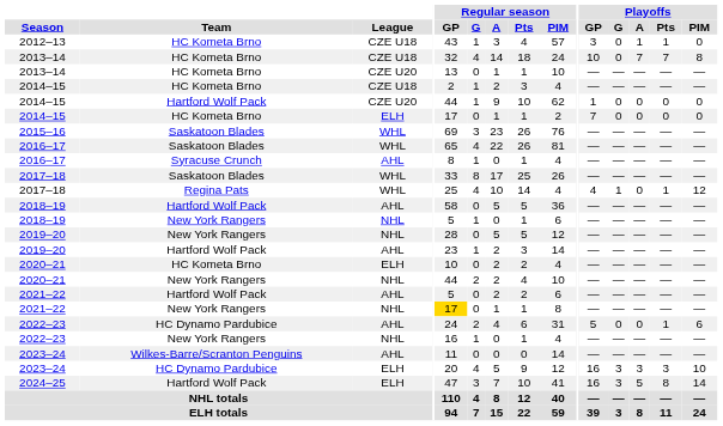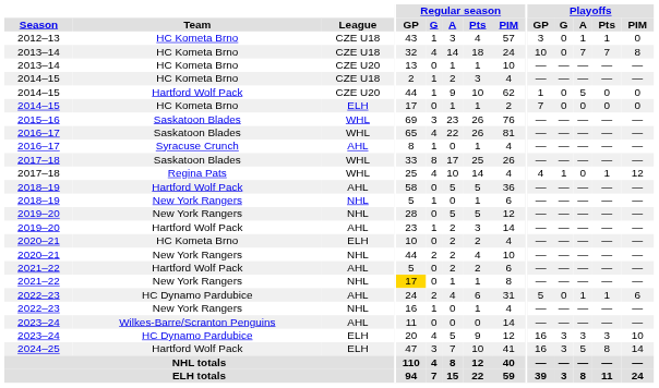 <table border="0" cellpadding="1" cellspacing="0" style="text-align:center; width:60em">
 <tr bgcolor="#e0e0e0">
 <th colspan="3" bgcolor="#ffffff"></th>
 <th rowspan="99" bgcolor="#ffffff"></th>
 <th colspan="5"><a href='#'>Regular season</a></th>
 <th rowspan="99" bgcolor="#ffffff"></th>
 <th colspan="5"><a href='#'>Playoffs</a></th>
 </tr>
 <tr bgcolor="#e0e0e0">
 <th><a href='#'>Season</a></th>
 <th>Team</th>
 <th>League</th>
 <th>GP</th>
 <th><a href='#'>G</a></th>
 <th><a href='#'>A</a></th>
 <th><a href='#'>Pts</a></th>
 <th><a href='#'>PIM</a></th>
 <th>GP</th>
 <th>G</th>
 <th>A</th>
 <th>Pts</th>
 <th>PIM</th>
 </tr>
 <tr>
 <td>2012–13</td>
 <td><a href='#'>HC Kometa Brno</a></td>
 <td>CZE U18</td>
 <td>43</td>
 <td>1</td>
 <td>3</td>
 <td>4</td>
 <td>57</td>
 <td>3</td>
 <td>0</td>
 <td>1</td>
 <td>1</td>
 <td>0</td>
 </tr>
 <tr bgcolor="#f0f0f0">
 <td>2013–14</td>
 <td>HC Kometa Brno</td>
 <td>CZE U18</td>
 <td>32</td>
 <td>4</td>
 <td>14</td>
 <td>18</td>
 <td>24</td>
 <td>10</td>
 <td>0</td>
 <td>7</td>
 <td>7</td>
 <td>8</td>
 </tr>
 <tr>
 <td>2013–14</td>
 <td>HC Kometa Brno</td>
 <td>CZE U20</td>
 <td>13</td>
 <td>0</td>
 <td>1</td>
 <td>1</td>
 <td>10</td>
 <td>—</td>
 <td>—</td>
 <td>—</td>
 <td>—</td>
 <td>—</td>
 </tr>
 <tr bgcolor="#f0f0f0">
 <td>2014–15</td>
 <td>HC Kometa Brno</td>
 <td>CZE U18</td>
 <td>2</td>
 <td>1</td>
 <td>2</td>
 <td>3</td>
 <td>4</td>
 <td>—</td>
 <td>—</td>
 <td>—</td>
 <td>—</td>
 <td>—</td>
 </tr>
 <tr>
 <td>2014–15</td>
 <td><a href='#'>Hartford Wolf Pack</a></td>
 <td>CZE U20</td>
 <td>44</td>
 <td>1</td>
 <td>9</td>
 <td>10</td>
 <td>62</td>
 <td>1</td>
 <td>0</td>
-<td>0</td>
+<td>5</td>
 <td>0</td>
 <td>0</td>
 </tr>
 <tr bgcolor="#f0f0f0">
 <td><a href='#'>2014–15</a></td>
 <td>HC Kometa Brno</td>
 <td><a href='#'>ELH</a></td>
 <td>17</td>
 <td>0</td>
 <td>1</td>
 <td>1</td>
 <td>2</td>
 <td>7</td>
 <td>0</td>
 <td>0</td>
 <td>0</td>
 <td>0</td>
 </tr>
 <tr>
 <td><a href='#'>2015–16</a></td>
 <td><a href='#'>Saskatoon Blades</a></td>
 <td><a href='#'>WHL</a></td>
 <td>69</td>
 <td>3</td>
 <td>23</td>
 <td>26</td>
 <td>76</td>
 <td>—</td>
 <td>—</td>
 <td>—</td>
 <td>—</td>
 <td>—</td>
 </tr>
 <tr bgcolor="#f0f0f0">
 <td><a href='#'>2016–17</a></td>
 <td>Saskatoon Blades</td>
 <td>WHL</td>
 <td>65</td>
 <td>4</td>
 <td>22</td>
 <td>26</td>
 <td>81</td>
 <td>—</td>
 <td>—</td>
 <td>—</td>
 <td>—</td>
 <td>—</td>
 </tr>
 <tr>
 <td><a href='#'>2016–17</a></td>
 <td><a href='#'>Syracuse Crunch</a></td>
 <td><a href='#'>AHL</a></td>
 <td>8</td>
 <td>1</td>
 <td>0</td>
 <td>1</td>
 <td>4</td>
 <td>—</td>
 <td>—</td>
 <td>—</td>
 <td>—</td>
 <td>—</td>
 </tr>
 <tr bgcolor="#f0f0f0">
 <td><a href='#'>2017–18</a></td>
 <td>Saskatoon Blades</td>
 <td>WHL</td>
 <td>33</td>
 <td>8</td>
 <td>17</td>
 <td>25</td>
 <td>26</td>
 <td>—</td>
 <td>—</td>
 <td>—</td>
 <td>—</td>
 <td>—</td>
 </tr>
 <tr>
 <td>2017–18</td>
 <td><a href='#'>Regina Pats</a></td>
 <td>WHL</td>
 <td>25</td>
 <td>4</td>
 <td>10</td>
 <td>14</td>
 <td>4</td>
 <td>4</td>
 <td>1</td>
 <td>0</td>
 <td>1</td>
 <td>12</td>
 </tr>
 <tr bgcolor="#f0f0f0">
 <td><a href='#'>2018–19</a></td>
 <td><a href='#'>Hartford Wolf Pack</a></td>
 <td>AHL</td>
 <td>58</td>
 <td>0</td>
 <td>5</td>
 <td>5</td>
 <td>36</td>
 <td>—</td>
 <td>—</td>
 <td>—</td>
 <td>—</td>
 <td>—</td>
 </tr>
 <tr>
 <td><a href='#'>2018–19</a></td>
 <td><a href='#'>New York Rangers</a></td>
 <td><a href='#'>NHL</a></td>
 <td>5</td>
 <td>1</td>
 <td>0</td>
 <td>1</td>
 <td>6</td>
 <td>—</td>
 <td>—</td>
 <td>—</td>
 <td>—</td>
 <td>—</td>
 </tr>
 <tr bgcolor="#f0f0f0">
 <td><a href='#'>2019–20</a></td>
 <td>New York Rangers</td>
 <td>NHL</td>
 <td>28</td>
 <td>0</td>
 <td>5</td>
 <td>5</td>
 <td>12</td>
 <td>—</td>
 <td>—</td>
 <td>—</td>
 <td>—</td>
 <td>—</td>
 </tr>
 <tr>
 <td><a href='#'>2019–20</a></td>
 <td>Hartford Wolf Pack</td>
 <td>AHL</td>
 <td>23</td>
 <td>1</td>
 <td>2</td>
 <td>3</td>
 <td>14</td>
 <td>—</td>
 <td>—</td>
 <td>—</td>
 <td>—</td>
 <td>—</td>
 </tr>
 <tr bgcolor="#f0f0f0">
 <td><a href='#'>2020–21</a></td>
 <td>HC Kometa Brno</td>
 <td>ELH</td>
 <td>10</td>
 <td>0</td>
 <td>2</td>
 <td>2</td>
 <td>4</td>
 <td>—</td>
 <td>—</td>
 <td>—</td>
 <td>—</td>
 <td>—</td>
 </tr>
 <tr>
 <td><a href='#'>2020–21</a></td>
 <td>New York Rangers</td>
 <td>NHL</td>
 <td>44</td>
 <td>2</td>
 <td>2</td>
 <td>4</td>
 <td>10</td>
 <td>—</td>
 <td>—</td>
 <td>—</td>
 <td>—</td>
 <td>—</td>
 </tr>
 <tr bgcolor="#f0f0f0">
 <td><a href='#'>2021–22</a></td>
 <td>Hartford Wolf Pack</td>
 <td>AHL</td>
 <td>5</td>
 <td>0</td>
 <td>2</td>
 <td>2</td>
 <td>6</td>
 <td>—</td>
 <td>—</td>
 <td>—</td>
 <td>—</td>
 <td>—</td>
 </tr>
 <tr>
 <td><a href='#'>2021–22</a></td>
 <td>New York Rangers</td>
 <td>NHL</td>
 <td style="background: gold;">17</td>
 <td>0</td>
 <td>1</td>
 <td>1</td>
 <td>8</td>
 <td>—</td>
 <td>—</td>
 <td>—</td>
 <td>—</td>
 <td>—</td>
 </tr>
 <tr bgcolor="#f0f0f0">
 <td><a href='#'>2022–23</a></td>
 <td>HC Dynamo Pardubice</td>
 <td>AHL</td>
 <td>24</td>
 <td>2</td>
 <td>4</td>
 <td>6</td>
 <td>31</td>
 <td>5</td>
 <td>0</td>
-<td>0</td>
+<td>1</td>
 <td>1</td>
 <td>6</td>
 </tr>
 <tr>
 <td><a href='#'>2022–23</a></td>
 <td>New York Rangers</td>
 <td>NHL</td>
 <td>16</td>
 <td>1</td>
 <td>0</td>
 <td>1</td>
 <td>4</td>
 <td>—</td>
 <td>—</td>
 <td>—</td>
 <td>—</td>
 <td>—</td>
 </tr>
 <tr bgcolor="#f0f0f0">
 <td><a href='#'>2023–24</a></td>
 <td><a href='#'>Wilkes-Barre/Scranton Penguins</a></td>
 <td>AHL</td>
 <td>11</td>
 <td>0</td>
 <td>0</td>
 <td>0</td>
 <td>14</td>
 <td>—</td>
 <td>—</td>
 <td>—</td>
 <td>—</td>
 <td>—</td>
 </tr>
 <tr>
 <td><a href='#'>2023–24</a></td>
 <td><a href='#'>HC Dynamo Pardubice</a></td>
 <td>ELH</td>
 <td>20</td>
 <td>4</td>
 <td>5</td>
 <td>9</td>
 <td>12</td>
 <td>16</td>
 <td>3</td>
 <td>3</td>
 <td>3</td>
 <td>10</td>
 </tr>
 <tr bgcolor="#f0f0f0">
 <td><a href='#'>2024–25</a></td>
 <td>Hartford Wolf Pack</td>
 <td>ELH</td>
 <td>47</td>
 <td>3</td>
 <td>7</td>
 <td>10</td>
 <td>41</td>
 <td>16</td>
 <td>3</td>
 <td>5</td>
 <td>8</td>
 <td>14</td>
 </tr>
 <tr bgcolor="#e0e0e0">
 <th colspan="3">NHL totals</th>
 <th>110</th>
 <th>4</th>
 <th>8</th>
 <th>12</th>
 <th>40</th>
 <th>—</th>
 <th>—</th>
 <th>—</th>
 <th>—</th>
 <th>—</th>
 </tr>
 <tr bgcolor="#e0e0e0">
 <th colspan="3">ELH totals</th>
 <th>94</th>
 <th>7</th>
 <th>15</th>
 <th>22</th>
 <th>59</th>
 <th>39</th>
 <th>3</th>
 <th>8</th>
 <th>11</th>
 <th>24</th>
 </tr>
 </table>
